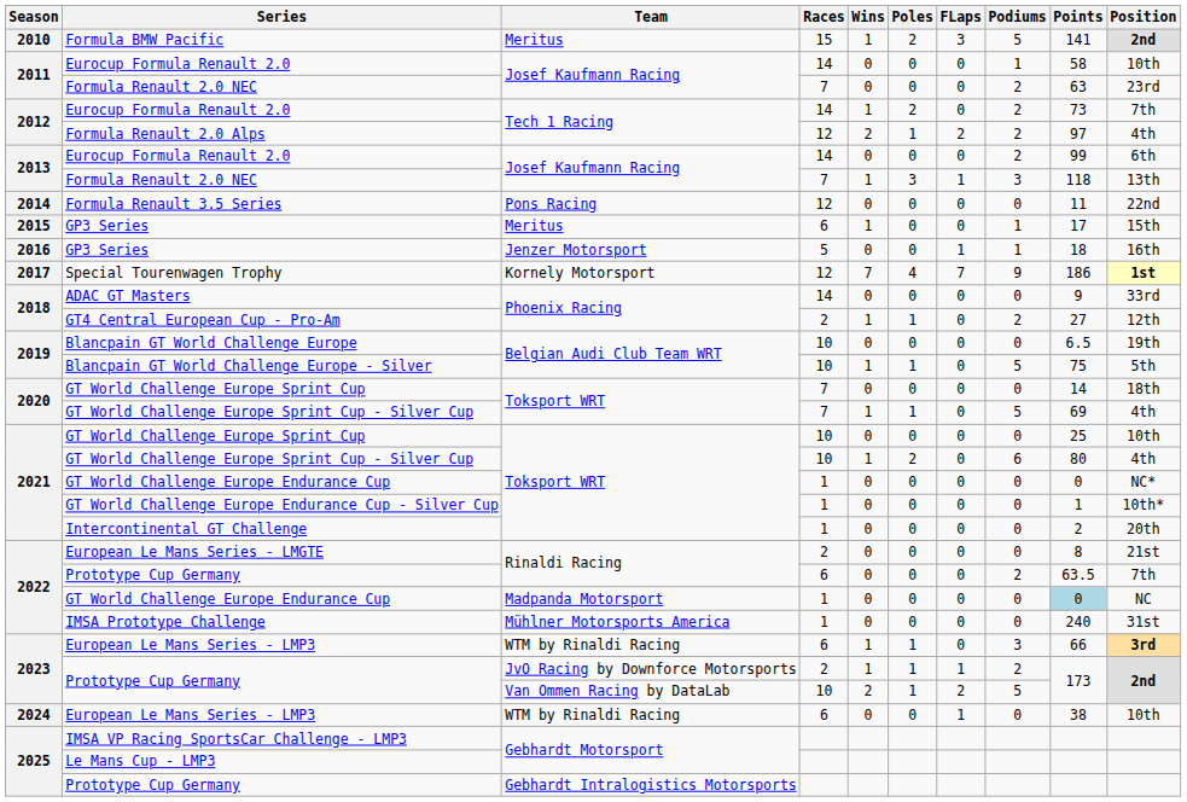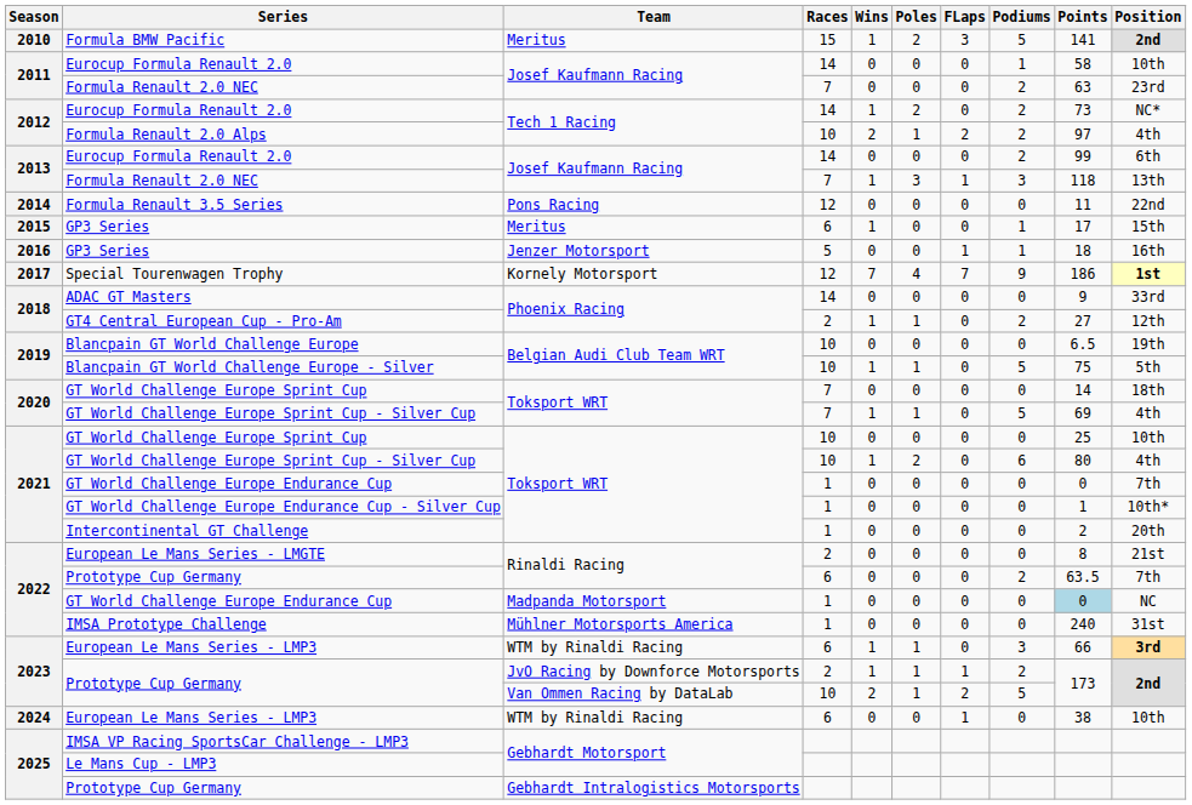 <table class="wikitable" style="font-size: 90%; text-align:center">
 <tr>
 <th>Season</th>
 <th>Series</th>
 <th>Team</th>
 <th>Races</th>
 <th>Wins</th>
 <th>Poles</th>
 <th>FLaps</th>
 <th>Podiums</th>
 <th>Points</th>
 <th>Position</th>
 </tr>
 <tr>
 <th>2010</th>
 <td align=left><a href='#'>Formula BMW Pacific</a></td>
 <td align=left><a href='#'>Meritus</a></td>
 <td>15</td>
 <td>1</td>
 <td>2</td>
 <td>3</td>
 <td>5</td>
 <td>141</td>
 <td style="background:#DFDFDF;"><strong>2nd</strong></td>
 </tr>
 <tr>
 <th rowspan=2>2011</th>
 <td align=left><a href='#'>Eurocup Formula Renault 2.0</a></td>
 <td align=left rowspan=2><a href='#'>Josef Kaufmann Racing</a></td>
 <td>14</td>
 <td>0</td>
 <td>0</td>
 <td>0</td>
 <td>1</td>
 <td>58</td>
 <td>10th</td>
 </tr>
 <tr>
 <td align=left><a href='#'>Formula Renault 2.0 NEC</a></td>
 <td>7</td>
 <td>0</td>
 <td>0</td>
 <td>0</td>
 <td>2</td>
 <td>63</td>
 <td>23rd</td>
 </tr>
 <tr>
 <th rowspan=2>2012</th>
 <td align=left><a href='#'>Eurocup Formula Renault 2.0</a></td>
 <td align=left rowspan=2><a href='#'>Tech 1 Racing</a></td>
 <td>14</td>
 <td>1</td>
 <td>2</td>
 <td>0</td>
 <td>2</td>
 <td>73</td>
-<td>7th</td>
+<td>NC*</td>
 </tr>
 <tr>
 <td align=left><a href='#'>Formula Renault 2.0 Alps</a></td>
-<td>12</td>
+<td>10</td>
 <td>2</td>
 <td>1</td>
 <td>2</td>
 <td>2</td>
 <td>97</td>
 <td>4th</td>
 </tr>
 <tr>
 <th rowspan=2>2013</th>
 <td align=left><a href='#'>Eurocup Formula Renault 2.0</a></td>
 <td align=left rowspan=2><a href='#'>Josef Kaufmann Racing</a></td>
 <td>14</td>
 <td>0</td>
 <td>0</td>
 <td>0</td>
 <td>2</td>
 <td>99</td>
 <td>6th</td>
 </tr>
 <tr>
 <td align=left><a href='#'>Formula Renault 2.0 NEC</a></td>
 <td>7</td>
 <td>1</td>
 <td>3</td>
 <td>1</td>
 <td>3</td>
 <td>118</td>
 <td>13th</td>
 </tr>
 <tr>
 <th>2014</th>
 <td align=left><a href='#'>Formula Renault 3.5 Series</a></td>
 <td align=left><a href='#'>Pons Racing</a></td>
 <td>12</td>
 <td>0</td>
 <td>0</td>
 <td>0</td>
 <td>0</td>
 <td>11</td>
 <td>22nd</td>
 </tr>
 <tr>
 <th>2015</th>
 <td align=left><a href='#'>GP3 Series</a></td>
 <td align=left><a href='#'>Meritus</a></td>
 <td>6</td>
 <td>1</td>
 <td>0</td>
 <td>0</td>
 <td>1</td>
 <td>17</td>
 <td>15th</td>
 </tr>
 <tr>
 <th>2016</th>
 <td align=left><a href='#'>GP3 Series</a></td>
 <td align=left><a href='#'>Jenzer Motorsport</a></td>
 <td>5</td>
 <td>0</td>
 <td>0</td>
 <td>1</td>
 <td>1</td>
 <td>18</td>
 <td>16th</td>
 </tr>
 <tr>
 <th>2017</th>
 <td align=left>Special Tourenwagen Trophy</td>
 <td align=left>Kornely Motorsport</td>
 <td>12</td>
 <td>7</td>
 <td>4</td>
 <td>7</td>
 <td>9</td>
 <td>186</td>
 <td style="background:#FFFFBF;"><strong>1st</strong></td>
 </tr>
 <tr>
 <th rowspan=2>2018</th>
 <td align=left><a href='#'>ADAC GT Masters</a></td>
 <td align=left rowspan=2><a href='#'>Phoenix Racing</a></td>
 <td>14</td>
 <td>0</td>
 <td>0</td>
 <td>0</td>
 <td>0</td>
 <td>9</td>
 <td>33rd</td>
 </tr>
 <tr>
 <td align=left><a href='#'>GT4 Central European Cup - Pro-Am</a></td>
 <td>2</td>
 <td>1</td>
 <td>1</td>
 <td>0</td>
 <td>2</td>
 <td>27</td>
 <td>12th</td>
 </tr>
 <tr>
 <th rowspan=2>2019</th>
 <td align=left><a href='#'>Blancpain GT World Challenge Europe</a></td>
 <td align=left rowspan=2><a href='#'>Belgian Audi Club Team WRT</a></td>
 <td>10</td>
 <td>0</td>
 <td>0</td>
 <td>0</td>
 <td>0</td>
 <td>6.5</td>
 <td>19th</td>
 </tr>
 <tr>
 <td align=left><a href='#'>Blancpain GT World Challenge Europe - Silver</a></td>
 <td>10</td>
 <td>1</td>
 <td>1</td>
 <td>0</td>
 <td>5</td>
 <td>75</td>
 <td>5th</td>
 </tr>
 <tr>
 <th rowspan=2>2020</th>
 <td align=left><a href='#'>GT World Challenge Europe Sprint Cup</a></td>
 <td align=left rowspan=2><a href='#'>Toksport WRT</a></td>
 <td>7</td>
 <td>0</td>
 <td>0</td>
 <td>0</td>
 <td>0</td>
 <td>14</td>
 <td>18th</td>
 </tr>
 <tr>
 <td align=left><a href='#'>GT World Challenge Europe Sprint Cup - Silver Cup</a></td>
 <td>7</td>
 <td>1</td>
 <td>1</td>
 <td>0</td>
 <td>5</td>
 <td>69</td>
 <td>4th</td>
 </tr>
 <tr>
 <th rowspan="5">2021</th>
 <td align=left><a href='#'>GT World Challenge Europe Sprint Cup</a></td>
 <td rowspan="5" align="left"><a href='#'>Toksport WRT</a></td>
 <td>10</td>
 <td>0</td>
 <td>0</td>
 <td>0</td>
 <td>0</td>
 <td>25</td>
 <td>10th</td>
 </tr>
 <tr>
 <td align=left><a href='#'>GT World Challenge Europe Sprint Cup - Silver Cup</a></td>
 <td>10</td>
 <td>1</td>
 <td>2</td>
 <td>0</td>
 <td>6</td>
 <td>80</td>
 <td>4th</td>
 </tr>
 <tr>
 <td align=left><a href='#'>GT World Challenge Europe Endurance Cup</a></td>
 <td>1</td>
 <td>0</td>
 <td>0</td>
 <td>0</td>
 <td>0</td>
 <td>0</td>
-<td>NC*</td>
+<td>7th</td>
 </tr>
 <tr>
 <td align=left nowrap><a href='#'>GT World Challenge Europe Endurance Cup - Silver Cup</a></td>
 <td>1</td>
 <td>0</td>
 <td>0</td>
 <td>0</td>
 <td>0</td>
 <td>1</td>
 <td>10th*</td>
 </tr>
 <tr>
 <td align=left><a href='#'>Intercontinental GT Challenge</a></td>
 <td>1</td>
 <td>0</td>
 <td>0</td>
 <td>0</td>
 <td>0</td>
 <td>2</td>
 <td>20th</td>
 </tr>
 <tr>
 <th rowspan="4">2022</th>
 <td align=left><a href='#'>European Le Mans Series - LMGTE</a></td>
 <td rowspan="2" align="left">Rinaldi Racing</td>
 <td>2</td>
 <td>0</td>
 <td>0</td>
 <td>0</td>
 <td>0</td>
 <td>8</td>
 <td>21st</td>
 </tr>
 <tr>
 <td align=left><a href='#'>Prototype Cup Germany</a></td>
 <td>6</td>
 <td>0</td>
 <td>0</td>
 <td>0</td>
 <td>2</td>
 <td>63.5</td>
 <td>7th</td>
 </tr>
 <tr>
 <td align=left><a href='#'>GT World Challenge Europe Endurance Cup</a></td>
 <td align=left><a href='#'>Madpanda Motorsport</a></td>
 <td>1</td>
 <td>0</td>
 <td>0</td>
 <td>0</td>
 <td>0</td>
 <td style="background: lightblue;">0</td>
 <td>NC</td>
 </tr>
 <tr>
 <td align=left><a href='#'>IMSA Prototype Challenge</a></td>
 <td align=left><a href='#'>Mühlner Motorsports America</a></td>
 <td>1</td>
 <td>0</td>
 <td>0</td>
 <td>0</td>
 <td>0</td>
 <td>240</td>
 <td>31st</td>
 </tr>
 <tr>
 <th rowspan="3">2023</th>
 <td align=left><a href='#'>European Le Mans Series - LMP3</a></td>
 <td align=left>WTM by Rinaldi Racing</td>
 <td>6</td>
 <td>1</td>
 <td>1</td>
 <td>0</td>
 <td>3</td>
 <td>66</td>
 <td style="background:#FFDF9F;"><strong>3rd</strong></td>
 </tr>
 <tr>
 <td rowspan="2" align="left"><a href='#'>Prototype Cup Germany</a></td>
 <td align=left nowrap><a href='#'>JvO Racing</a> by Downforce Motorsports</td>
 <td>2</td>
 <td>1</td>
 <td>1</td>
 <td>1</td>
 <td>2</td>
 <td rowspan="2">173</td>
 <td rowspan="2" style="background:#DFDFDF;"><strong>2nd</strong></td>
 </tr>
 <tr>
 <td align=left><a href='#'>Van Ommen Racing</a> by DataLab</td>
 <td>10</td>
 <td>2</td>
 <td>1</td>
 <td>2</td>
 <td>5</td>
 </tr>
 <tr>
 <th>2024</th>
 <td align=left><a href='#'>European Le Mans Series - LMP3</a></td>
 <td align=left>WTM by Rinaldi Racing</td>
 <td>6</td>
 <td>0</td>
 <td>0</td>
 <td>1</td>
 <td>0</td>
 <td>38</td>
 <td>10th</td>
 </tr>
 <tr>
 <th rowspan="3">2025</th>
 <td align=left><a href='#'>IMSA VP Racing SportsCar Challenge - LMP3</a></td>
 <td rowspan="2" align="left"><a href='#'>Gebhardt Motorsport</a></td>
 <td></td>
 <td></td>
 <td></td>
 <td></td>
 <td></td>
 <td></td>
 <td></td>
 </tr>
 <tr>
 <td align=left><a href='#'>Le Mans Cup - LMP3</a></td>
 <td></td>
 <td></td>
 <td></td>
 <td></td>
 <td></td>
 <td></td>
 <td></td>
 </tr>
 <tr>
 <td align=left><a href='#'>Prototype Cup Germany</a></td>
 <td align=left><a href='#'>Gebhardt Intralogistics Motorsports</a></td>
 <td></td>
 <td></td>
 <td></td>
 <td></td>
 <td></td>
 <td></td>
 <td></td>
 </tr>
 </table>
